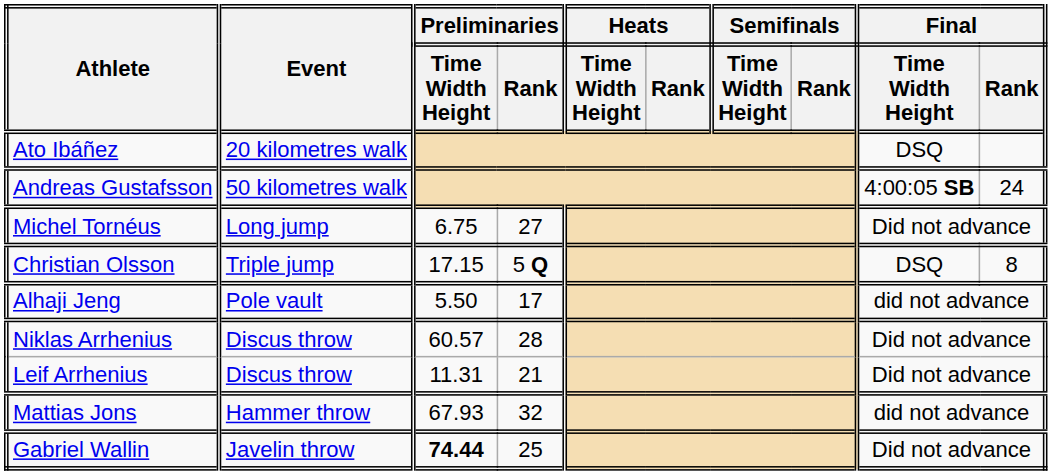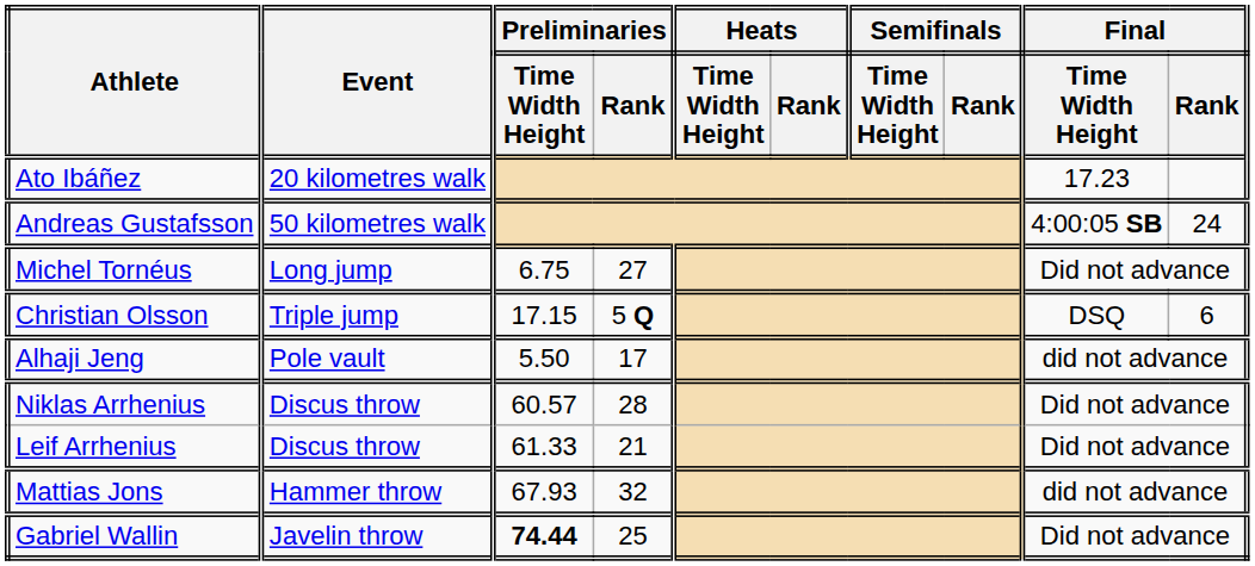 <table class=wikitable style="font-size:90%; border: double;">
 <tr>
 <th rowspan="2" style="border-right:double">Athlete</th>
 <th rowspan="2" style="border-right:double">Event</th>
 <th colspan="2" style="border-right:double; border-bottom:double;">Preliminaries</th>
 <th colspan="2" style="border-right:double; border-bottom:double;">Heats</th>
 <th colspan="2" style="border-right:double; border-bottom:double;">Semifinals</th>
 <th colspan="2" style="border-right:double; border-bottom:double;">Final</th>
 </tr>
 <tr>
 <th>Time<br>Width<br>Height</th>
 <th style="border-right:double">Rank</th>
 <th>Time<br>Width<br>Height</th>
 <th style="border-right:double">Rank</th>
 <th>Time<br>Width<br>Height</th>
 <th style="border-right:double">Rank</th>
 <th>Time<br>Width<br>Height</th>
 <th style="border-right:double">Rank</th>
 </tr>
 <tr style="border-top: double;">
 <td style="border-right:double"><a href='#'>Ato Ibáñez</a></td>
 <td style="border-right:double"><a href='#'>20 kilometres walk</a></td>
 <td style="border-right:double" colspan= 6 bgcolor="wheat"></td>
-<td align="center">DSQ</td>
+<td align=center>17.23</td>
 <td></td>
 </tr>
 <tr style="border-top: double;">
 <td style="border-right:double"><a href='#'>Andreas Gustafsson</a></td>
 <td style="border-right:double"><a href='#'>50 kilometres walk</a></td>
 <td style="border-right:double" colspan= 6 bgcolor="wheat"></td>
 <td align=center>4:00:05 <strong>SB</strong></td>
 <td align=center>24</td>
 </tr>
 <tr style="border-top: double;">
 <td style="border-right:double"><a href='#'>Michel Tornéus</a></td>
 <td style="border-right:double"><a href='#'>Long jump</a></td>
 <td align=center>6.75</td>
 <td align=center style="border-right:double">27</td>
 <td style="border-right:double" colspan= 4 bgcolor="wheat"></td>
 <td colspan="2" align=center>Did not advance</td>
 </tr>
 <tr style="border-top: double;">
 <td style="border-right:double"><a href='#'>Christian Olsson</a></td>
 <td style="border-right:double"><a href='#'>Triple jump</a></td>
 <td align=center>17.15</td>
 <td style="border-right:double" align=center>5 <strong>Q</strong></td>
 <td style="border-right:double" colspan= 4  bgcolor="wheat"></td>
 <td align="center">DSQ</td>
-<td align=center>8</td>
+<td align=center>6</td>
 </tr>
 <tr style="border-top: double;">
 <td style="border-right:double"><a href='#'>Alhaji Jeng</a></td>
 <td style="border-right:double"><a href='#'>Pole vault</a></td>
 <td align=center>5.50</td>
 <td style="border-right:double" align=center>17</td>
 <td style="border-right:double" colspan= 4 bgcolor="wheat"></td>
 <td colspan=2 align="center">did not advance</td>
 </tr>
 <tr style="border-top: double;">
 <td style="border-right:double"><a href='#'>Niklas Arrhenius</a></td>
 <td style="border-right:double"><a href='#'>Discus throw</a></td>
 <td align="center">60.57</td>
 <td style="border-right:double" align="center">28</td>
 <td style="border-right:double" colspan= 4 bgcolor="wheat"></td>
 <td colspan=2 align=center>Did not advance</td>
 </tr>
 <tr>
 <td style="border-right:double"><a href='#'>Leif Arrhenius</a></td>
 <td style="border-right:double"><a href='#'>Discus throw</a></td>
-<td align="center">11.31</td>
+<td align="center">61.33</td>
 <td style="border-right:double" align="center">21</td>
 <td style="border-right:double" colspan= 4 bgcolor="wheat"></td>
 <td colspan=2 align=center>Did not advance</td>
 </tr>
 <tr style="border-top: double;">
 <td style="border-right:double"><a href='#'>Mattias Jons</a></td>
 <td style="border-right:double"><a href='#'>Hammer throw</a></td>
 <td align="center">67.93</td>
 <td style="border-right:double" align="center">32</td>
 <td style="border-right:double" colspan= 4 bgcolor="wheat"></td>
 <td colspan=2 align="center">did not advance</td>
 </tr>
 <tr style="border-top: double;">
 <td style="border-right:double"><a href='#'>Gabriel Wallin</a></td>
 <td style="border-right:double"><a href='#'>Javelin throw</a></td>
 <td align=center><strong>74.44</strong></td>
 <td style="border-right:double" align=center>25</td>
 <td style="border-right:double" colspan= 4 bgcolor="wheat"></td>
 <td colspan=2 align=center>Did not advance</td>
 </tr>
 </table>
